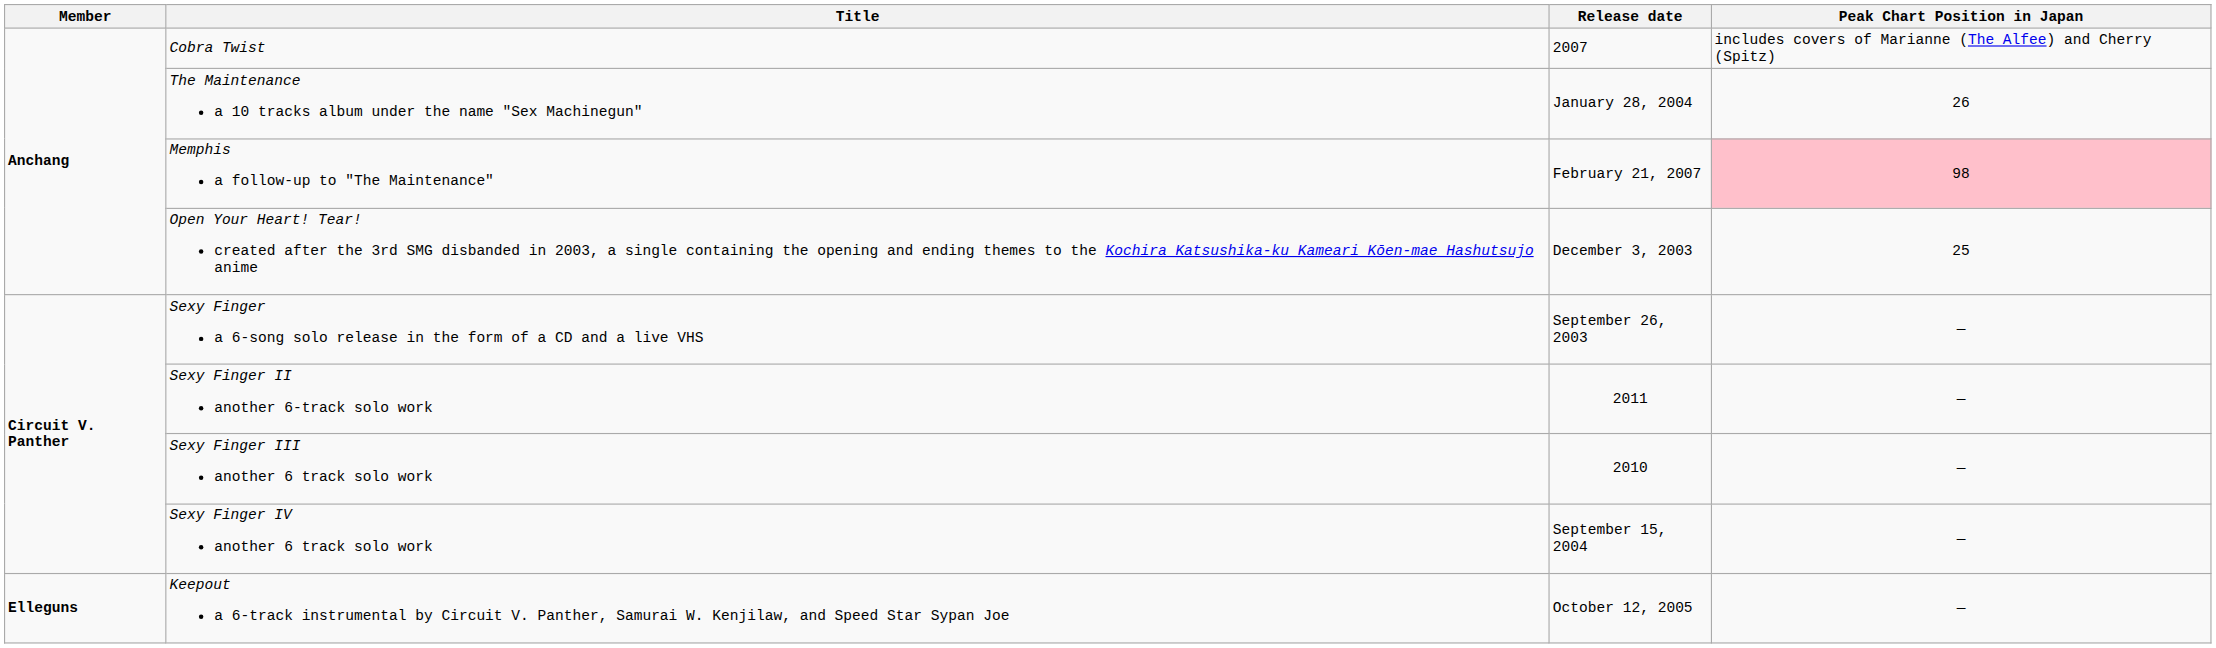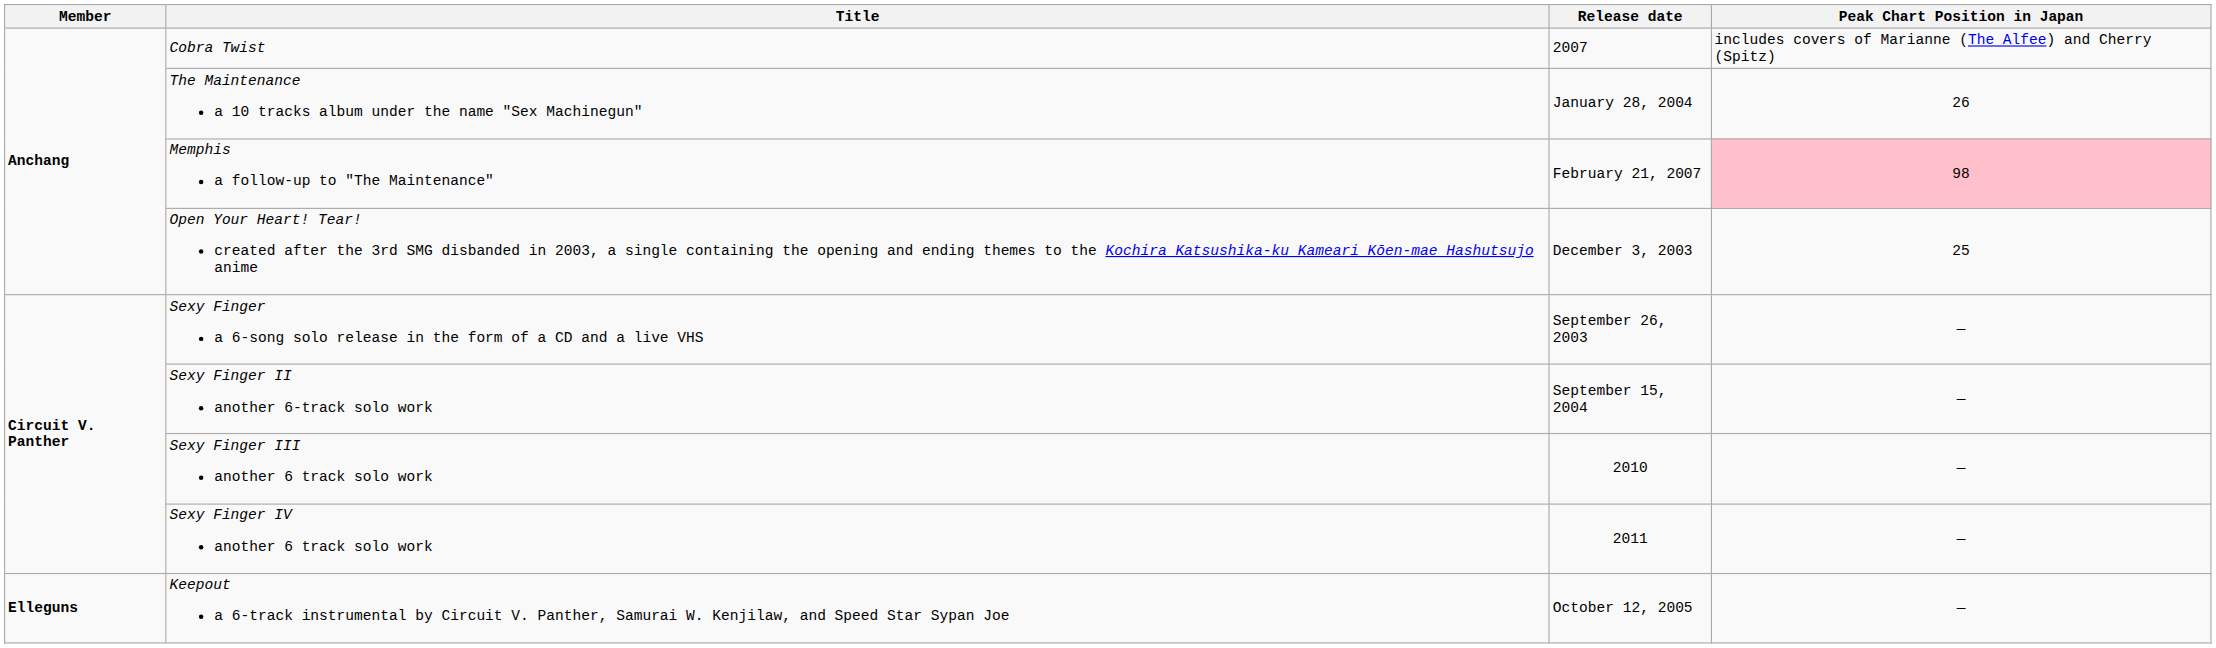 <table class="wikitable">
 <tr>
 <th>Member</th>
 <th>Title</th>
 <th>Release date</th>
 <th>Peak Chart Position in Japan</th>
 </tr>
 <tr>
 <td rowspan="4"><strong>Anchang</strong></td>
 <td><em>Cobra Twist</em><br></td>
 <td>2007</td>
 <td>includes covers of Marianne (<a href='#'>The Alfee</a>) and Cherry (Spitz)<br></td>
 </tr>
 <tr>
 <td><em>The Maintenance</em><br><ul><li>a 10 tracks album under the name "Sex Machinegun"</li></ul></td>
 <td>January 28, 2004</td>
 <td align="center">26</td>
 </tr>
 <tr>
 <td><em>Memphis</em><br><ul><li>a follow-up to "The Maintenance"</li></ul></td>
 <td>February 21, 2007</td>
 <td align="center" style="background: pink;">98</td>
 </tr>
 <tr>
 <td><em>Open Your Heart! Tear!</em><br><ul><li>created after the 3rd SMG disbanded in 2003, a single containing the opening and ending themes to the <em><a href='#'>Kochira Katsushika-ku Kameari Kōen-mae Hashutsujo</a></em> anime</li></ul></td>
 <td>December 3, 2003</td>
 <td align="center">25</td>
 </tr>
 <tr>
 <td rowspan="4"><strong>Circuit V. Panther</strong></td>
 <td><em>Sexy Finger</em><br><ul><li>a 6-song solo release in the form of a CD and a live VHS</li></ul></td>
 <td>September 26, 2003</td>
 <td align="center">―</td>
 </tr>
 <tr>
 <td><em>Sexy Finger II</em><br><ul><li>another 6-track solo work</li></ul></td>
-<td align="center">2011</td>
+<td>September 15, 2004</td>
 <td align="center">―</td>
 </tr>
 <tr>
 <td><em>Sexy Finger III</em><br><ul><li>another 6 track solo work</li></ul></td>
 <td align="center">2010</td>
 <td align="center">―</td>
 </tr>
 <tr>
 <td><em>Sexy Finger IV</em><br><ul><li>another 6 track solo work</li></ul></td>
-<td>September 15, 2004</td>
+<td align="center">2011</td>
 <td align="center">―</td>
 </tr>
 <tr>
 <td><strong>Elleguns</strong></td>
 <td><em>Keepout</em><br><ul><li>a 6-track instrumental by Circuit V. Panther, Samurai W. Kenjilaw, and Speed Star Sypan Joe</li></ul></td>
 <td>October 12, 2005</td>
 <td align="center">―</td>
 </tr>
 </table>
